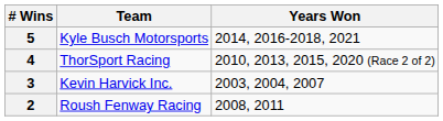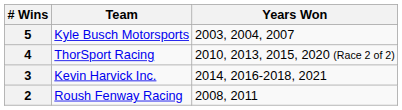 <table class="wikitable" style="font-size: 95%;">
 <tr>
 <th># Wins</th>
 <th>Team</th>
 <th>Years Won</th>
 </tr>
 <tr>
 <th>5</th>
 <td><a href='#'>Kyle Busch Motorsports</a></td>
-<td>2014, 2016-2018, 2021</td>
+<td>2003, 2004, 2007</td>
 </tr>
 <tr>
 <th>4</th>
 <td><a href='#'>ThorSport Racing</a></td>
 <td>2010, 2013, 2015, 2020 <small>(Race 2 of 2)</small></td>
 </tr>
 <tr>
 <th>3</th>
 <td><a href='#'>Kevin Harvick Inc.</a></td>
-<td>2003, 2004, 2007</td>
+<td>2014, 2016-2018, 2021</td>
 </tr>
 <tr>
 <th>2</th>
 <td><a href='#'>Roush Fenway Racing</a></td>
 <td>2008, 2011</td>
 </tr>
 </table>
